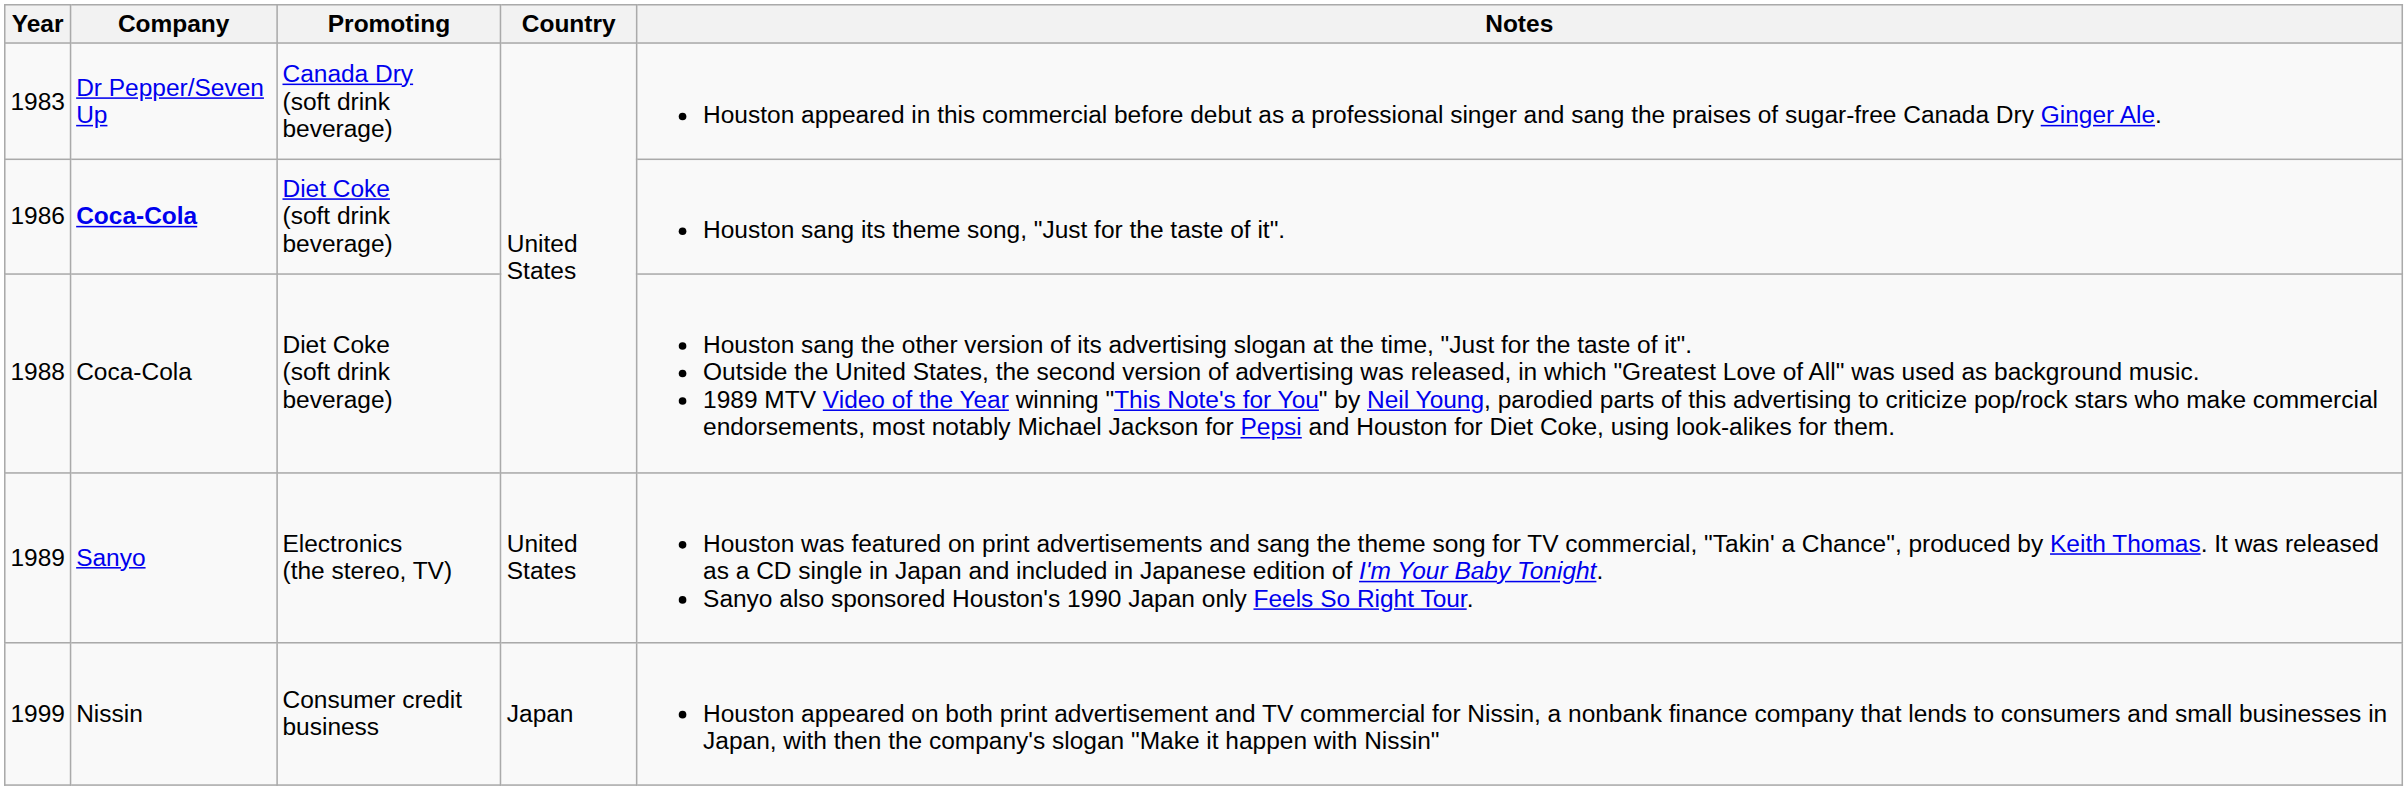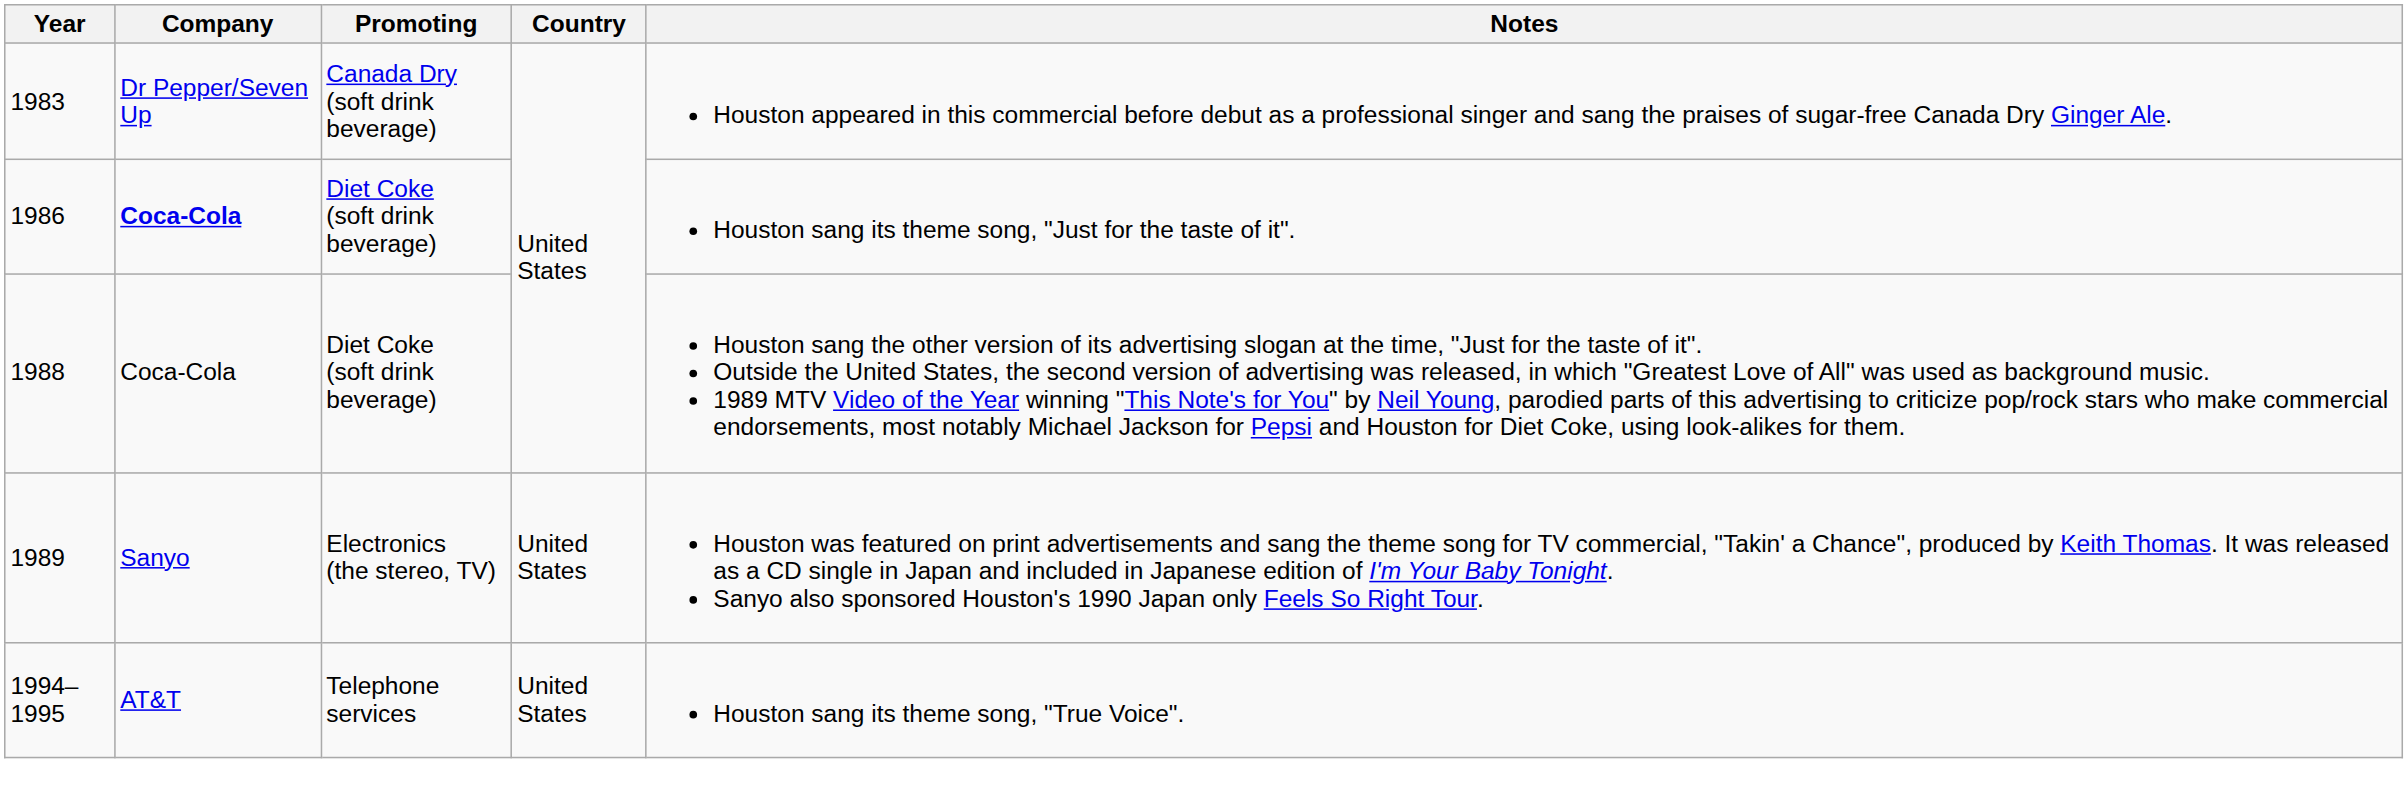 <table class="wikitable sortable">
 <tr>
 <th>Year</th>
 <th>Company</th>
 <th>Promoting</th>
 <th>Country</th>
 <th>Notes</th>
 </tr>
 <tr>
 <td>1983</td>
 <td><a href='#'>Dr Pepper/Seven Up</a></td>
 <td><a href='#'>Canada Dry</a><br>(soft drink beverage)</td>
 <td rowspan=3>United States</td>
 <td style="text-align:left;"><br><ul><li>Houston appeared in this commercial before debut as a professional singer and sang the praises of sugar-free Canada Dry <a href='#'>Ginger Ale</a>.</li></ul></td>
 </tr>
 <tr>
 <td>1986</td>
 <td><strong><a href='#'>Coca-Cola</a></strong></td>
 <td><a href='#'>Diet Coke</a><br>(soft drink beverage)</td>
 <td style="text-align:left;"><br><ul><li>Houston sang its theme song, "Just for the taste of it".</li></ul></td>
 </tr>
 <tr>
 <td>1988</td>
 <td>Coca-Cola</td>
 <td>Diet Coke<br>(soft drink beverage)</td>
 <td style="text-align:left;"><br><ul><li>Houston sang the other version of its advertising slogan at the time, "Just for the taste of it".</li><li>Outside the United States, the second version of advertising was released, in which "Greatest Love of All" was used as background music.</li><li>1989 MTV <a href='#'>Video of the Year</a> winning "<a href='#'>This Note's for You</a>" by <a href='#'>Neil Young</a>, parodied parts of this advertising to criticize pop/rock stars who make commercial endorsements, most notably Michael Jackson for <a href='#'>Pepsi</a> and Houston for Diet Coke, using look-alikes for them.</li></ul></td>
 </tr>
 <tr>
 <td>1989</td>
 <td><a href='#'>Sanyo</a></td>
 <td>Electronics<br>(the stereo, TV)</td>
 <td>United States</td>
 <td style="text-align:left;"><br><ul><li>Houston was featured on print advertisements and sang the theme song for TV commercial, "Takin' a Chance", produced by <a href='#'>Keith Thomas</a>. It was released as a CD single in Japan and included in Japanese edition of <em><a href='#'>I'm Your Baby Tonight</a></em>.</li><li>Sanyo also sponsored Houston's 1990 Japan only <a href='#'>Feels So Right Tour</a>.</li></ul></td>
 </tr>
 <tr>
-<td>1999</td>
-<td>Nissin</td>
-<td>Consumer credit business</td>
-<td>Japan</td>
-<td><br><ul><li>Houston appeared on both print advertisement and TV commercial for Nissin, a nonbank finance company that lends to consumers and small businesses in Japan, with then the company's slogan "Make it happen with Nissin"</li></ul></td>
+<td>1994–1995</td>
+<td><a href='#'>AT&T</a></td>
+<td>Telephone services</td>
+<td>United States</td>
+<td style="text-align:left;"><br><ul><li>Houston sang its theme song, "True Voice".</li></ul></td>
 </tr>
 </table>
